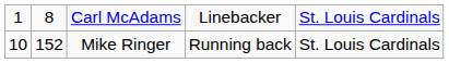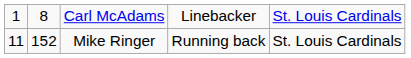 <table class="wikitable" style="text-align:center">
 <tr>
 <td>1</td>
 <td>8</td>
 <td><a href='#'>Carl McAdams</a></td>
 <td>Linebacker</td>
 <td><a href='#'>St. Louis Cardinals</a></td>
 </tr>
 <tr>
-<td>10</td>
+<td>11</td>
 <td>152</td>
 <td>Mike Ringer</td>
 <td>Running back</td>
 <td>St. Louis Cardinals</td>
 </tr>
 </table>
